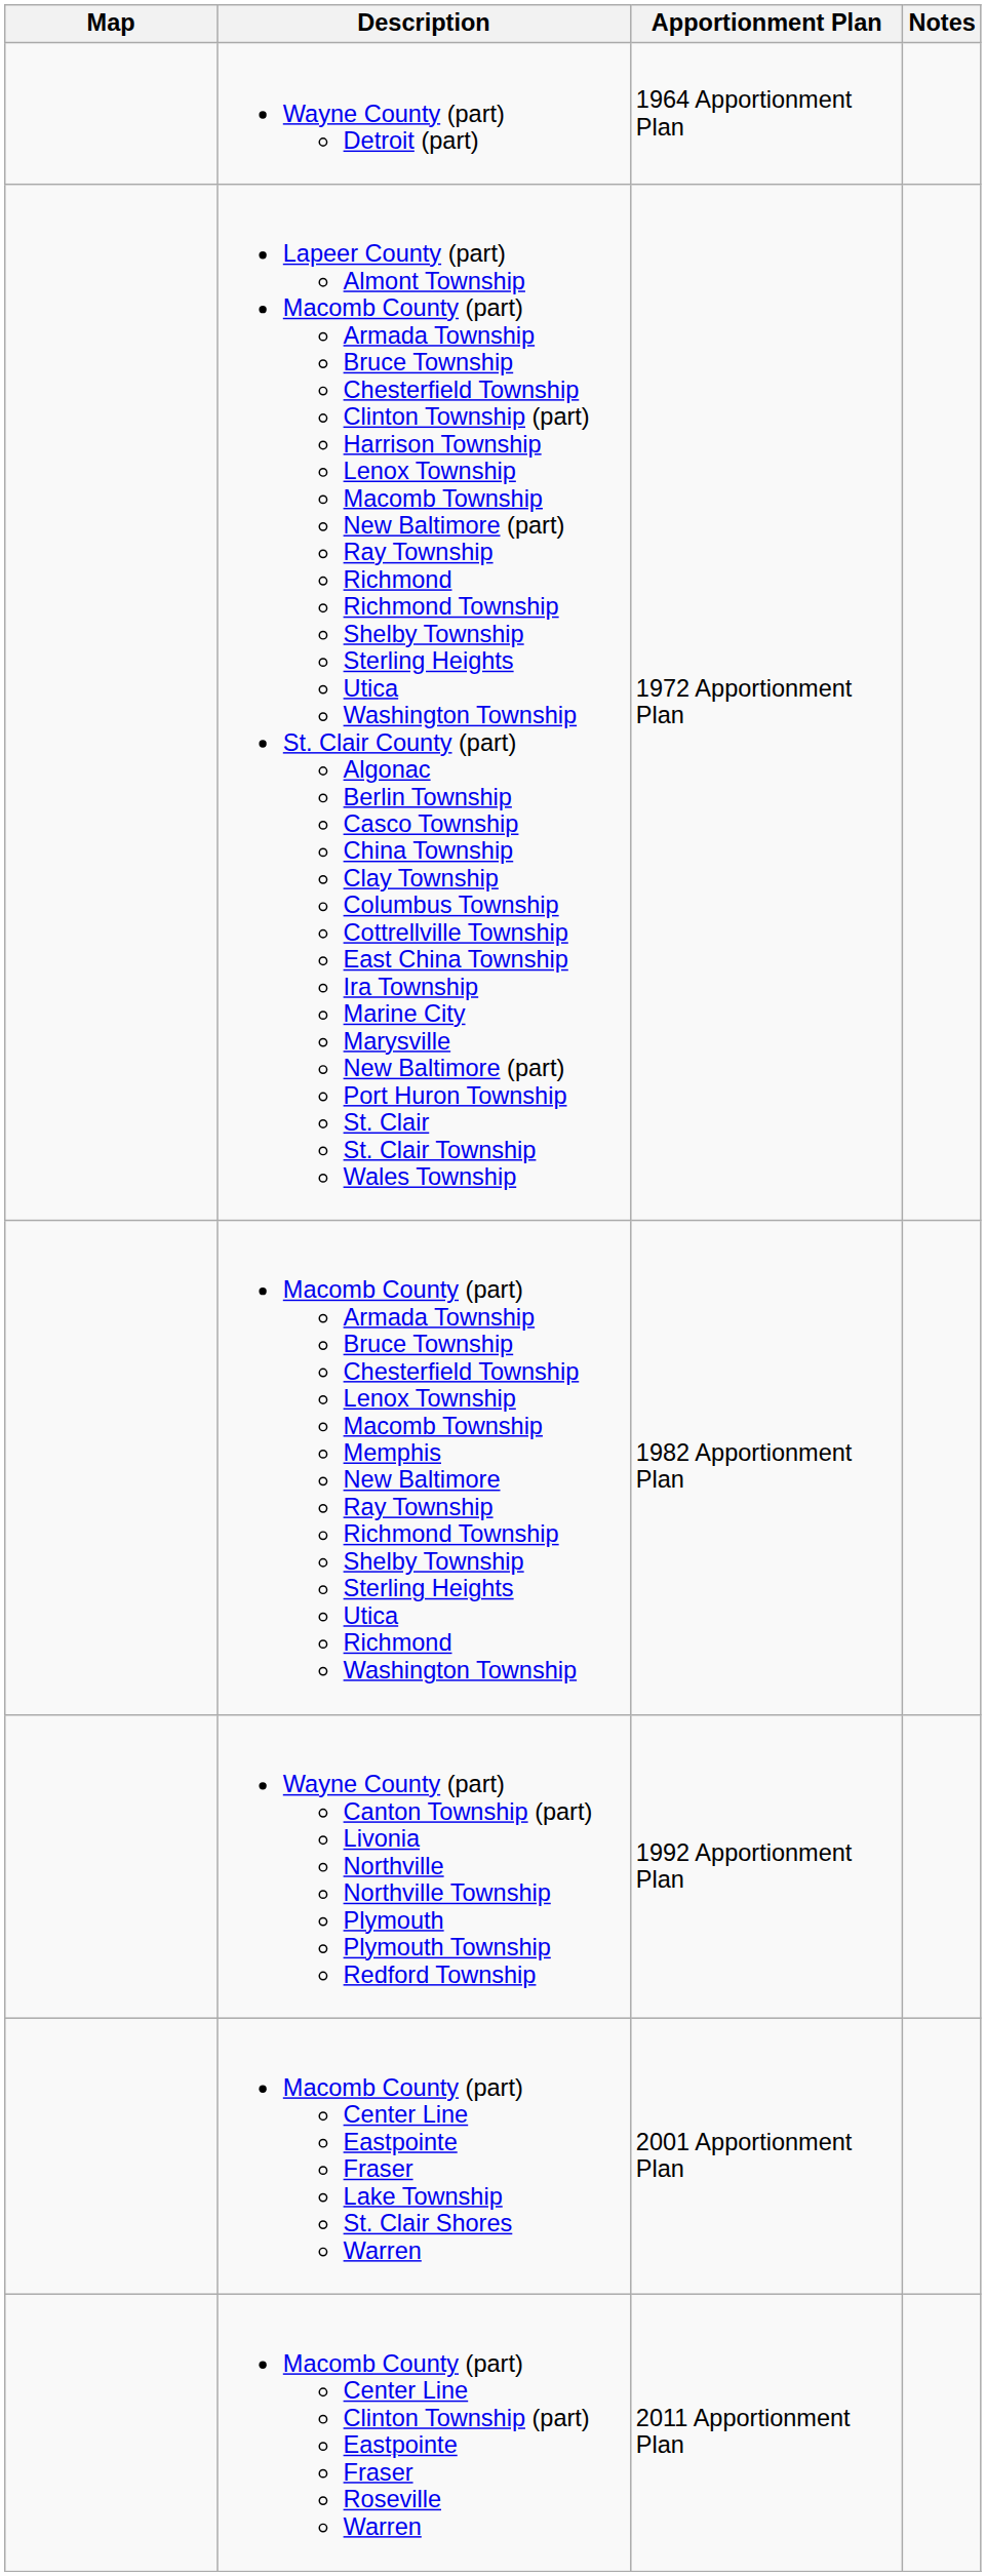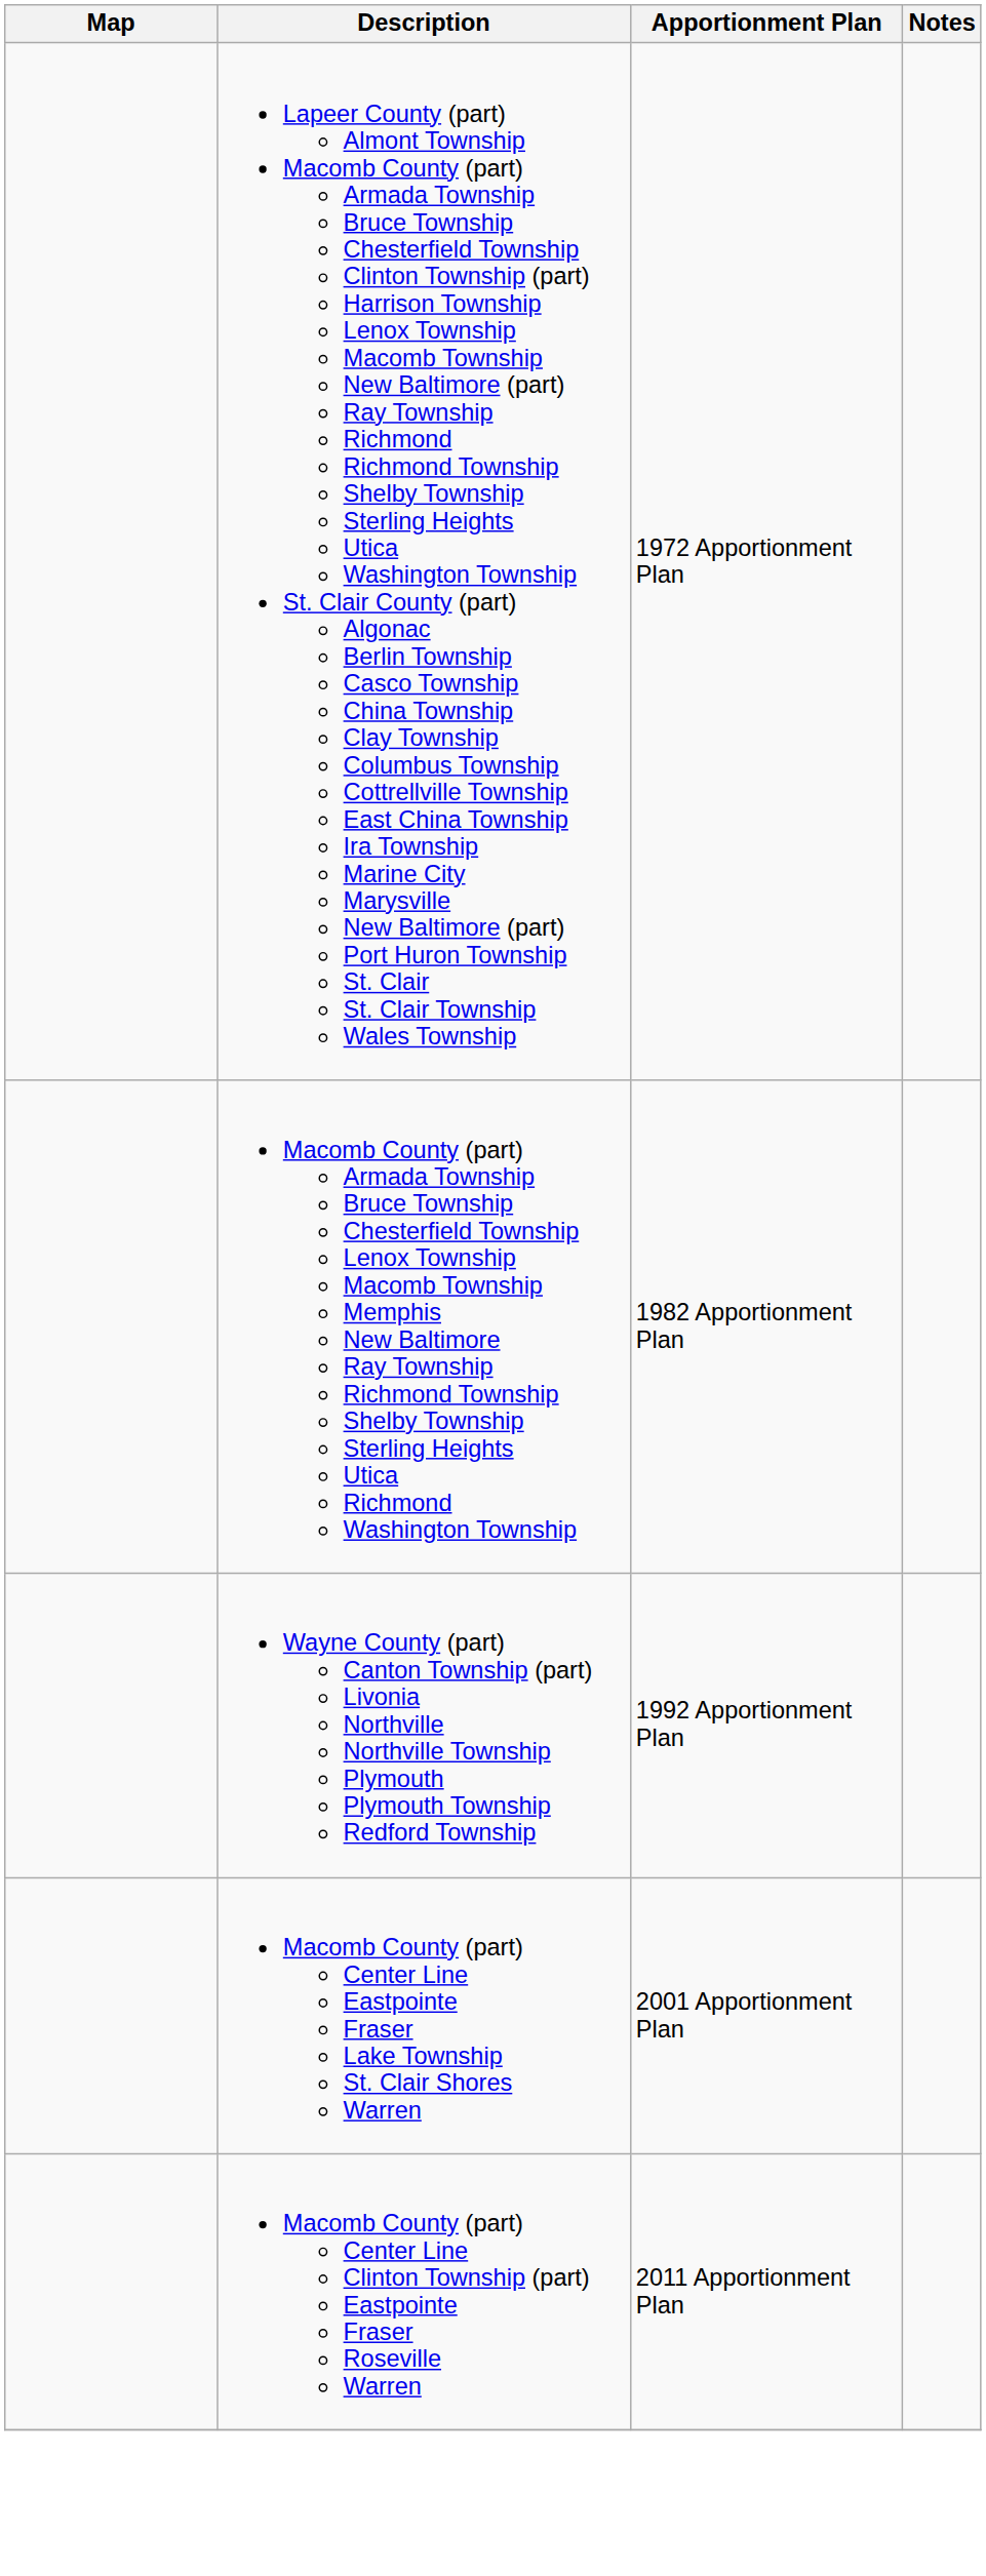 <table class="wikitable sortable">
 <tr>
 <th style="width:100pt;">Map</th>
 <th style="width:200pt;">Description</th>
 <th style="width:130pt;">Apportionment Plan</th>
 <th style="width:15pt;">Notes</th>
-</tr>
-<tr>
-<td></td>
-<td><br><ul><li><a href='#'>Wayne County</a> (part)<ul><li><a href='#'>Detroit</a> (part)</li></ul></li></ul></td>
-<td>1964 Apportionment Plan</td>
-<td></td>
 </tr>
 <tr>
 <td></td>
 <td><br><ul><li><a href='#'>Lapeer County</a> (part)<ul><li><a href='#'>Almont Township</a></li></ul></li><li><a href='#'>Macomb County</a> (part)<ul><li><a href='#'>Armada Township</a></li><li><a href='#'>Bruce Township</a></li><li><a href='#'>Chesterfield Township</a></li><li><a href='#'>Clinton Township</a> (part)</li><li><a href='#'>Harrison Township</a></li><li><a href='#'>Lenox Township</a></li><li><a href='#'>Macomb Township</a></li><li><a href='#'>New Baltimore</a> (part)</li><li><a href='#'>Ray Township</a></li><li><a href='#'>Richmond</a></li><li><a href='#'>Richmond Township</a></li><li><a href='#'>Shelby Township</a></li><li><a href='#'>Sterling Heights</a></li><li><a href='#'>Utica</a></li><li><a href='#'>Washington Township</a></li></ul></li><li><a href='#'>St. Clair County</a> (part)<ul><li><a href='#'>Algonac</a></li><li><a href='#'>Berlin Township</a></li><li><a href='#'>Casco Township</a></li><li><a href='#'>China Township</a></li><li><a href='#'>Clay Township</a></li><li><a href='#'>Columbus Township</a></li><li><a href='#'>Cottrellville Township</a></li><li><a href='#'>East China Township</a></li><li><a href='#'>Ira Township</a></li><li><a href='#'>Marine City</a></li><li><a href='#'>Marysville</a></li><li><a href='#'>New Baltimore</a> (part)</li><li><a href='#'>Port Huron Township</a></li><li><a href='#'>St. Clair</a></li><li><a href='#'>St. Clair Township</a></li><li><a href='#'>Wales Township</a></li></ul></li></ul></td>
 <td>1972 Apportionment Plan</td>
 <td></td>
 </tr>
 <tr>
 <td></td>
 <td><br><ul><li><a href='#'>Macomb County</a> (part)<ul><li><a href='#'>Armada Township</a></li><li><a href='#'>Bruce Township</a></li><li><a href='#'>Chesterfield Township</a></li><li><a href='#'>Lenox Township</a></li><li><a href='#'>Macomb Township</a></li><li><a href='#'>Memphis</a></li><li><a href='#'>New Baltimore</a></li><li><a href='#'>Ray Township</a></li><li><a href='#'>Richmond Township</a></li><li><a href='#'>Shelby Township</a></li><li><a href='#'>Sterling Heights</a></li><li><a href='#'>Utica</a></li><li><a href='#'>Richmond</a></li><li><a href='#'>Washington Township</a></li></ul></li></ul></td>
 <td>1982 Apportionment Plan</td>
 <td></td>
 </tr>
 <tr>
 <td></td>
 <td><br><ul><li><a href='#'>Wayne County</a> (part)<ul><li><a href='#'>Canton Township</a> (part)</li><li><a href='#'>Livonia</a></li><li><a href='#'>Northville</a></li><li><a href='#'>Northville Township</a></li><li><a href='#'>Plymouth</a></li><li><a href='#'>Plymouth Township</a></li><li><a href='#'>Redford Township</a></li></ul></li></ul></td>
 <td>1992 Apportionment Plan</td>
 <td></td>
 </tr>
 <tr>
 <td></td>
 <td><br><ul><li><a href='#'>Macomb County</a> (part)<ul><li><a href='#'>Center Line</a></li><li><a href='#'>Eastpointe</a></li><li><a href='#'>Fraser</a></li><li><a href='#'>Lake Township</a></li><li><a href='#'>St. Clair Shores</a></li><li><a href='#'>Warren</a></li></ul></li></ul></td>
 <td>2001 Apportionment Plan</td>
 <td></td>
 </tr>
 <tr>
 <td></td>
 <td><br><ul><li><a href='#'>Macomb County</a> (part)<ul><li><a href='#'>Center Line</a></li><li><a href='#'>Clinton Township</a> (part)</li><li><a href='#'>Eastpointe</a></li><li><a href='#'>Fraser</a></li><li><a href='#'>Roseville</a></li><li><a href='#'>Warren</a></li></ul></li></ul></td>
 <td>2011 Apportionment Plan</td>
 <td></td>
 </tr>
 <tr>
 </tr>
 </table>
